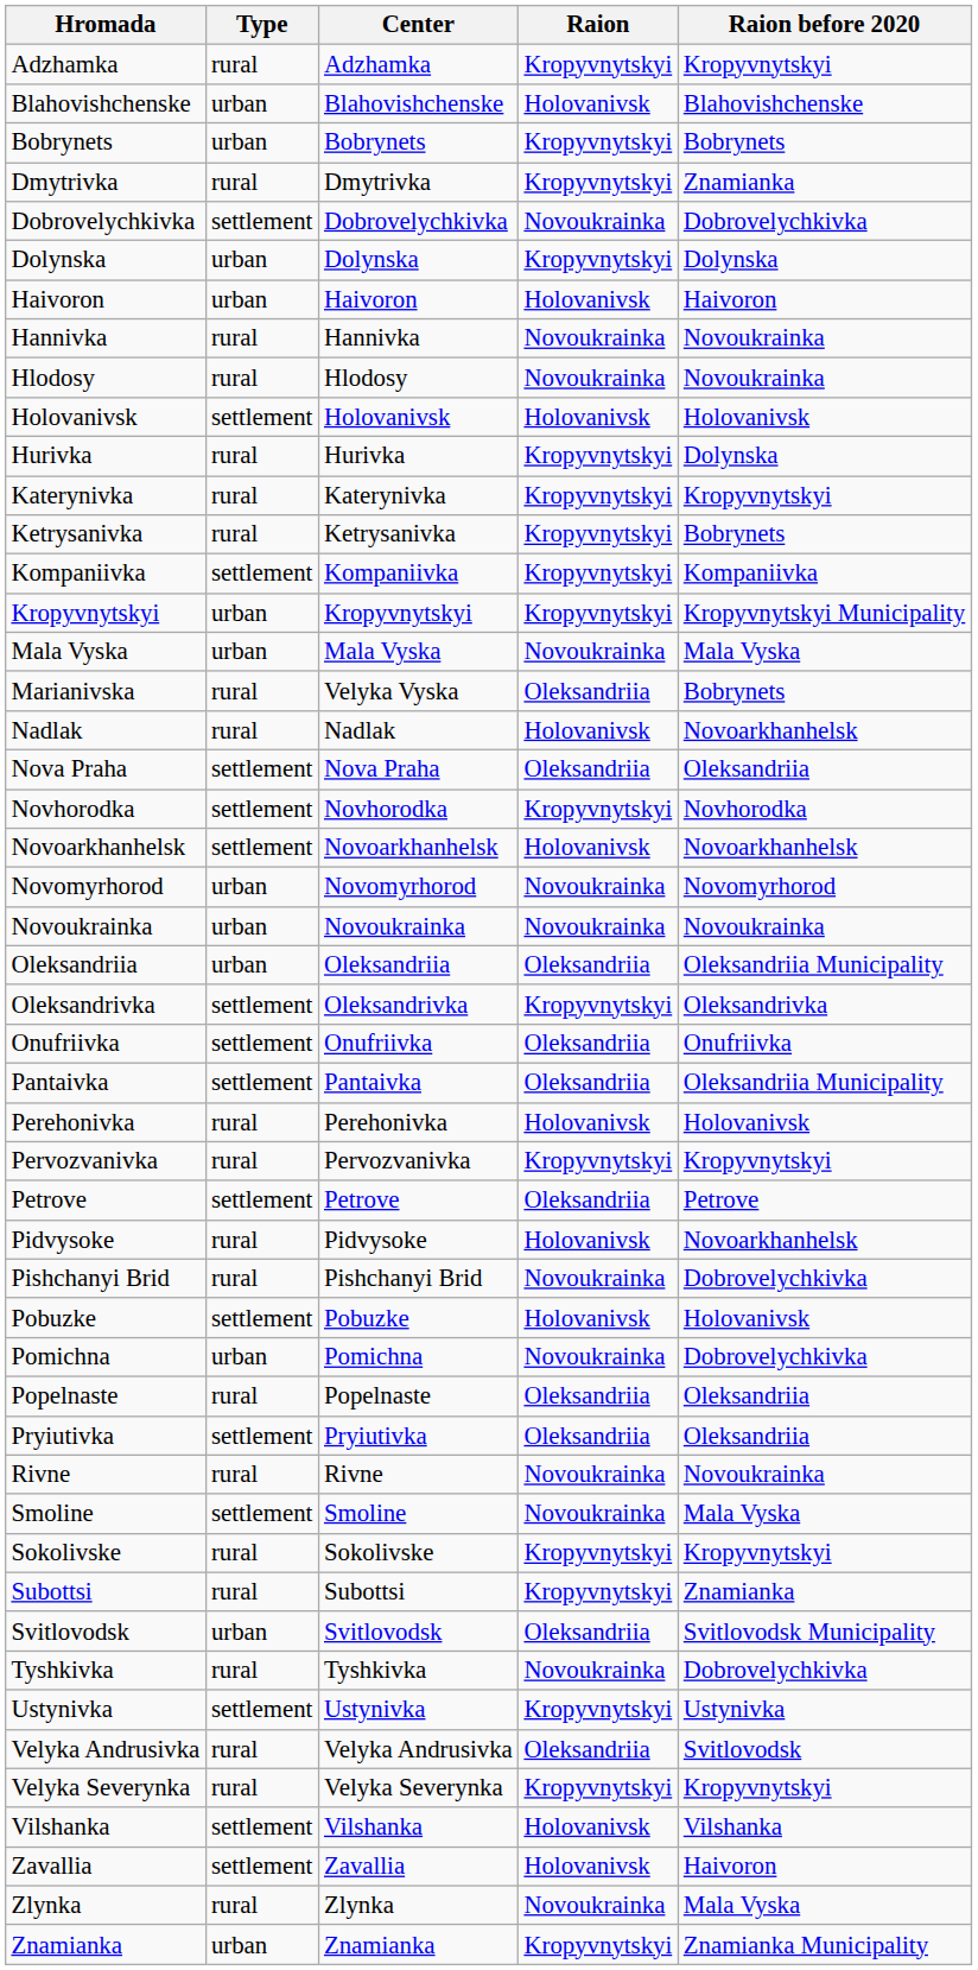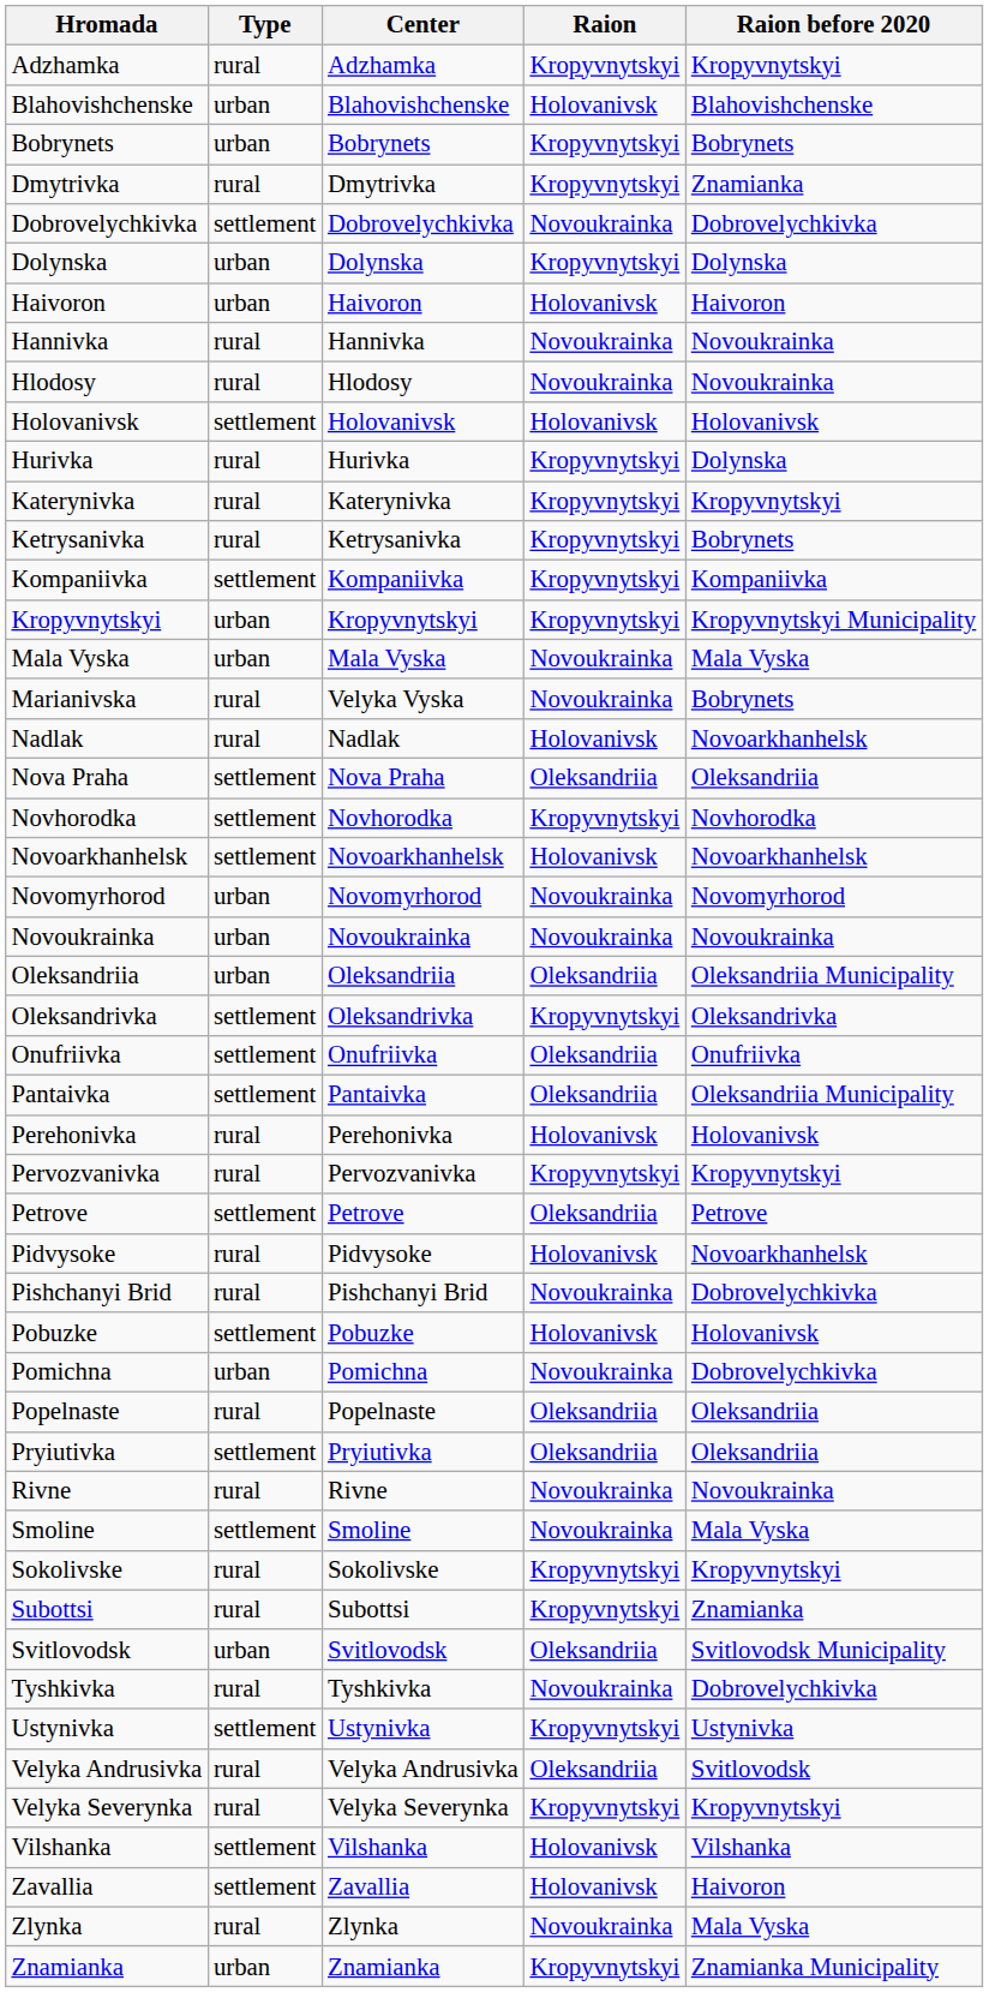 <table class='wikitable sortable'>
 <tr>
 <th>Hromada</th>
 <th>Type</th>
 <th>Center</th>
 <th>Raion</th>
 <th>Raion before 2020</th>
 </tr>
 <tr>
 <td>Adzhamka</td>
 <td>rural</td>
 <td><a href='#'>Adzhamka</a></td>
 <td><a href='#'>Kropyvnytskyi</a></td>
 <td><a href='#'>Kropyvnytskyi</a></td>
 </tr>
 <tr>
 <td>Blahovishchenske</td>
 <td>urban</td>
 <td><a href='#'>Blahovishchenske</a></td>
 <td><a href='#'>Holovanivsk</a></td>
 <td><a href='#'>Blahovishchenske</a></td>
 </tr>
 <tr>
 <td>Bobrynets</td>
 <td>urban</td>
 <td><a href='#'>Bobrynets</a></td>
 <td><a href='#'>Kropyvnytskyi</a></td>
 <td><a href='#'>Bobrynets</a></td>
 </tr>
 <tr>
 <td>Dmytrivka</td>
 <td>rural</td>
 <td>Dmytrivka</td>
 <td><a href='#'>Kropyvnytskyi</a></td>
 <td><a href='#'>Znamianka</a></td>
 </tr>
 <tr>
 <td>Dobrovelychkivka</td>
 <td>settlement</td>
 <td><a href='#'>Dobrovelychkivka</a></td>
 <td><a href='#'>Novoukrainka</a></td>
 <td><a href='#'>Dobrovelychkivka</a></td>
 </tr>
 <tr>
 <td>Dolynska</td>
 <td>urban</td>
 <td><a href='#'>Dolynska</a></td>
 <td><a href='#'>Kropyvnytskyi</a></td>
 <td><a href='#'>Dolynska</a></td>
 </tr>
 <tr>
 <td>Haivoron</td>
 <td>urban</td>
 <td><a href='#'>Haivoron</a></td>
 <td><a href='#'>Holovanivsk</a></td>
 <td><a href='#'>Haivoron</a></td>
 </tr>
 <tr>
 <td>Hannivka</td>
 <td>rural</td>
 <td>Hannivka</td>
 <td><a href='#'>Novoukrainka</a></td>
 <td><a href='#'>Novoukrainka</a></td>
 </tr>
 <tr>
 <td>Hlodosy</td>
 <td>rural</td>
 <td>Hlodosy</td>
 <td><a href='#'>Novoukrainka</a></td>
 <td><a href='#'>Novoukrainka</a></td>
 </tr>
 <tr>
 <td>Holovanivsk</td>
 <td>settlement</td>
 <td><a href='#'>Holovanivsk</a></td>
 <td><a href='#'>Holovanivsk</a></td>
 <td><a href='#'>Holovanivsk</a></td>
 </tr>
 <tr>
 <td>Hurivka</td>
 <td>rural</td>
 <td>Hurivka</td>
 <td><a href='#'>Kropyvnytskyi</a></td>
 <td><a href='#'>Dolynska</a></td>
 </tr>
 <tr>
 <td>Katerynivka</td>
 <td>rural</td>
 <td>Katerynivka</td>
 <td><a href='#'>Kropyvnytskyi</a></td>
 <td><a href='#'>Kropyvnytskyi</a></td>
 </tr>
 <tr>
 <td>Ketrysanivka</td>
 <td>rural</td>
 <td>Ketrysanivka</td>
 <td><a href='#'>Kropyvnytskyi</a></td>
 <td><a href='#'>Bobrynets</a></td>
 </tr>
 <tr>
 <td>Kompaniivka</td>
 <td>settlement</td>
 <td><a href='#'>Kompaniivka</a></td>
 <td><a href='#'>Kropyvnytskyi</a></td>
 <td><a href='#'>Kompaniivka</a></td>
 </tr>
 <tr>
 <td><a href='#'>Kropyvnytskyi</a></td>
 <td>urban</td>
 <td><a href='#'>Kropyvnytskyi</a></td>
 <td><a href='#'>Kropyvnytskyi</a></td>
 <td><a href='#'>Kropyvnytskyi Municipality</a></td>
 </tr>
 <tr>
 <td>Mala Vyska</td>
 <td>urban</td>
 <td><a href='#'>Mala Vyska</a></td>
 <td><a href='#'>Novoukrainka</a></td>
 <td><a href='#'>Mala Vyska</a></td>
 </tr>
 <tr>
 <td>Marianivska</td>
 <td>rural</td>
 <td>Velyka Vyska</td>
-<td><a href='#'>Oleksandriia</a></td>
+<td><a href='#'>Novoukrainka</a></td>
 <td><a href='#'>Bobrynets</a></td>
 </tr>
 <tr>
 <td>Nadlak</td>
 <td>rural</td>
 <td>Nadlak</td>
 <td><a href='#'>Holovanivsk</a></td>
 <td><a href='#'>Novoarkhanhelsk</a></td>
 </tr>
 <tr>
 <td>Nova Praha</td>
 <td>settlement</td>
 <td><a href='#'>Nova Praha</a></td>
 <td><a href='#'>Oleksandriia</a></td>
 <td><a href='#'>Oleksandriia</a></td>
 </tr>
 <tr>
 <td>Novhorodka</td>
 <td>settlement</td>
 <td><a href='#'>Novhorodka</a></td>
 <td><a href='#'>Kropyvnytskyi</a></td>
 <td><a href='#'>Novhorodka</a></td>
 </tr>
 <tr>
 <td>Novoarkhanhelsk</td>
 <td>settlement</td>
 <td><a href='#'>Novoarkhanhelsk</a></td>
 <td><a href='#'>Holovanivsk</a></td>
 <td><a href='#'>Novoarkhanhelsk</a></td>
 </tr>
 <tr>
 <td>Novomyrhorod</td>
 <td>urban</td>
 <td><a href='#'>Novomyrhorod</a></td>
 <td><a href='#'>Novoukrainka</a></td>
 <td><a href='#'>Novomyrhorod</a></td>
 </tr>
 <tr>
 <td>Novoukrainka</td>
 <td>urban</td>
 <td><a href='#'>Novoukrainka</a></td>
 <td><a href='#'>Novoukrainka</a></td>
 <td><a href='#'>Novoukrainka</a></td>
 </tr>
 <tr>
 <td>Oleksandriia</td>
 <td>urban</td>
 <td><a href='#'>Oleksandriia</a></td>
 <td><a href='#'>Oleksandriia</a></td>
 <td><a href='#'>Oleksandriia Municipality</a></td>
 </tr>
 <tr>
 <td>Oleksandrivka</td>
 <td>settlement</td>
 <td><a href='#'>Oleksandrivka</a></td>
 <td><a href='#'>Kropyvnytskyi</a></td>
 <td><a href='#'>Oleksandrivka</a></td>
 </tr>
 <tr>
 <td>Onufriivka</td>
 <td>settlement</td>
 <td><a href='#'>Onufriivka</a></td>
 <td><a href='#'>Oleksandriia</a></td>
 <td><a href='#'>Onufriivka</a></td>
 </tr>
 <tr>
 <td>Pantaivka</td>
 <td>settlement</td>
 <td><a href='#'>Pantaivka</a></td>
 <td><a href='#'>Oleksandriia</a></td>
 <td><a href='#'>Oleksandriia Municipality</a></td>
 </tr>
 <tr>
 <td>Perehonivka</td>
 <td>rural</td>
 <td>Perehonivka</td>
 <td><a href='#'>Holovanivsk</a></td>
 <td><a href='#'>Holovanivsk</a></td>
 </tr>
 <tr>
 <td>Pervozvanivka</td>
 <td>rural</td>
 <td>Pervozvanivka</td>
 <td><a href='#'>Kropyvnytskyi</a></td>
 <td><a href='#'>Kropyvnytskyi</a></td>
 </tr>
 <tr>
 <td>Petrove</td>
 <td>settlement</td>
 <td><a href='#'>Petrove</a></td>
 <td><a href='#'>Oleksandriia</a></td>
 <td><a href='#'>Petrove</a></td>
 </tr>
 <tr>
 <td>Pidvysoke</td>
 <td>rural</td>
 <td>Pidvysoke</td>
 <td><a href='#'>Holovanivsk</a></td>
 <td><a href='#'>Novoarkhanhelsk</a></td>
 </tr>
 <tr>
 <td>Pishchanyi Brid</td>
 <td>rural</td>
 <td>Pishchanyi Brid</td>
 <td><a href='#'>Novoukrainka</a></td>
 <td><a href='#'>Dobrovelychkivka</a></td>
 </tr>
 <tr>
 <td>Pobuzke</td>
 <td>settlement</td>
 <td><a href='#'>Pobuzke</a></td>
 <td><a href='#'>Holovanivsk</a></td>
 <td><a href='#'>Holovanivsk</a></td>
 </tr>
 <tr>
 <td>Pomichna</td>
 <td>urban</td>
 <td><a href='#'>Pomichna</a></td>
 <td><a href='#'>Novoukrainka</a></td>
 <td><a href='#'>Dobrovelychkivka</a></td>
 </tr>
 <tr>
 <td>Popelnaste</td>
 <td>rural</td>
 <td>Popelnaste</td>
 <td><a href='#'>Oleksandriia</a></td>
 <td><a href='#'>Oleksandriia</a></td>
 </tr>
 <tr>
 <td>Pryiutivka</td>
 <td>settlement</td>
 <td><a href='#'>Pryiutivka</a></td>
 <td><a href='#'>Oleksandriia</a></td>
 <td><a href='#'>Oleksandriia</a></td>
 </tr>
 <tr>
 <td>Rivne</td>
 <td>rural</td>
 <td>Rivne</td>
 <td><a href='#'>Novoukrainka</a></td>
 <td><a href='#'>Novoukrainka</a></td>
 </tr>
 <tr>
 <td>Smoline</td>
 <td>settlement</td>
 <td><a href='#'>Smoline</a></td>
 <td><a href='#'>Novoukrainka</a></td>
 <td><a href='#'>Mala Vyska</a></td>
 </tr>
 <tr>
 <td>Sokolivske</td>
 <td>rural</td>
 <td>Sokolivske</td>
 <td><a href='#'>Kropyvnytskyi</a></td>
 <td><a href='#'>Kropyvnytskyi</a></td>
 </tr>
 <tr>
 <td><a href='#'>Subottsi</a></td>
 <td>rural</td>
 <td>Subottsi</td>
 <td><a href='#'>Kropyvnytskyi</a></td>
 <td><a href='#'>Znamianka</a></td>
 </tr>
 <tr>
 <td>Svitlovodsk</td>
 <td>urban</td>
 <td><a href='#'>Svitlovodsk</a></td>
 <td><a href='#'>Oleksandriia</a></td>
 <td><a href='#'>Svitlovodsk Municipality</a></td>
 </tr>
 <tr>
 <td>Tyshkivka</td>
 <td>rural</td>
 <td>Tyshkivka</td>
 <td><a href='#'>Novoukrainka</a></td>
 <td><a href='#'>Dobrovelychkivka</a></td>
 </tr>
 <tr>
 <td>Ustynivka</td>
 <td>settlement</td>
 <td><a href='#'>Ustynivka</a></td>
 <td><a href='#'>Kropyvnytskyi</a></td>
 <td><a href='#'>Ustynivka</a></td>
 </tr>
 <tr>
 <td>Velyka Andrusivka</td>
 <td>rural</td>
 <td>Velyka Andrusivka</td>
 <td><a href='#'>Oleksandriia</a></td>
 <td><a href='#'>Svitlovodsk</a></td>
 </tr>
 <tr>
 <td>Velyka Severynka</td>
 <td>rural</td>
 <td>Velyka Severynka</td>
 <td><a href='#'>Kropyvnytskyi</a></td>
 <td><a href='#'>Kropyvnytskyi</a></td>
 </tr>
 <tr>
 <td>Vilshanka</td>
 <td>settlement</td>
 <td><a href='#'>Vilshanka</a></td>
 <td><a href='#'>Holovanivsk</a></td>
 <td><a href='#'>Vilshanka</a></td>
 </tr>
 <tr>
 <td>Zavallia</td>
 <td>settlement</td>
 <td><a href='#'>Zavallia</a></td>
 <td><a href='#'>Holovanivsk</a></td>
 <td><a href='#'>Haivoron</a></td>
 </tr>
 <tr>
 <td>Zlynka</td>
 <td>rural</td>
 <td>Zlynka</td>
 <td><a href='#'>Novoukrainka</a></td>
 <td><a href='#'>Mala Vyska</a></td>
 </tr>
 <tr>
 <td><a href='#'>Znamianka</a></td>
 <td>urban</td>
 <td><a href='#'>Znamianka</a></td>
 <td><a href='#'>Kropyvnytskyi</a></td>
 <td><a href='#'>Znamianka Municipality</a></td>
 </tr>
 </table>
